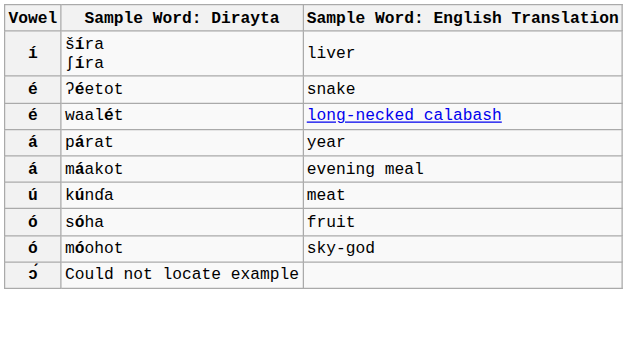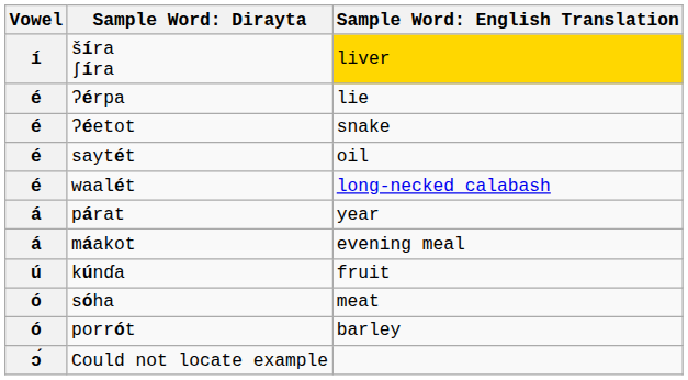 <table class="wikitable">
 <tr>
 <th>Vowel</th>
 <th>Sample Word: Dirayta</th>
 <th>Sample Word: English Translation</th>
 </tr>
 <tr>
 <th>í</th>
 <td>š<strong>í</strong>ra<br>ʃ<strong>í</strong>ra</td>
-<td>liver</td>
+<td style="background: gold;">liver</td>
+</tr>
+<tr>
+<th>é</th>
+<td>ʔ<strong>é</strong>rpa</td>
+<td>lie</td>
 </tr>
 <tr>
 <th>é</th>
 <td>ʔ<strong>é</strong>etot</td>
 <td>snake</td>
+</tr>
+<tr>
+<th>é</th>
+<td>sayt<strong>é</strong>t</td>
+<td>oil</td>
 </tr>
 <tr>
 <th>é</th>
 <td>waal<strong>é</strong>t</td>
 <td><a href='#'>long-necked calabash</a></td>
 </tr>
 <tr>
 <th>á</th>
 <td>p<strong>á</strong>rat</td>
 <td>year</td>
 </tr>
 <tr>
 <th>á</th>
 <td>m<strong>á</strong>akot</td>
 <td>evening meal</td>
 </tr>
 <tr>
 <th>ú</th>
 <td>k<strong>ú</strong>nɗa</td>
+<td>fruit</td>
+</tr>
+<tr>
+<th>ó</th>
+<td>s<strong>ó</strong>ha</td>
 <td>meat</td>
 </tr>
 <tr>
 <th>ó</th>
-<td>s<strong>ó</strong>ha</td>
-<td>fruit</td>
-</tr>
-<tr>
-<th>ó</th>
-<td>m<strong>ó</strong>ohot</td>
-<td>sky-god</td>
+<td>porr<strong>ó</strong>t</td>
+<td>barley</td>
 </tr>
 <tr>
 <th>ɔ́</th>
 <td>Could not locate example</td>
 <td></td>
 </tr>
 </table>
